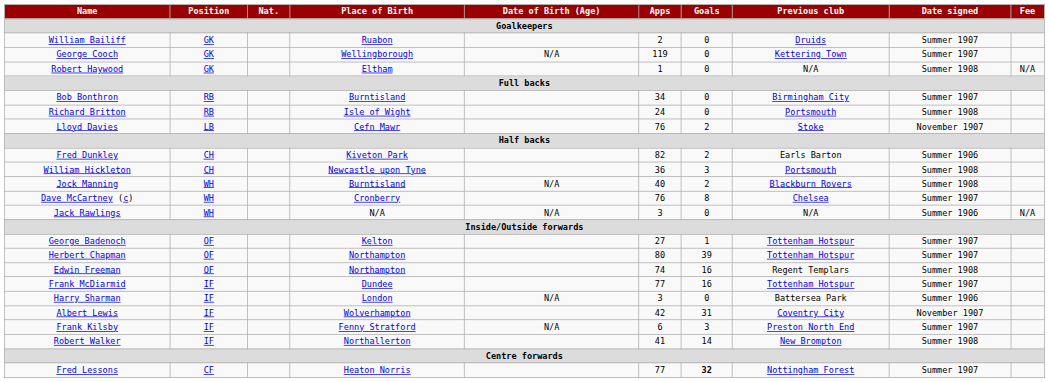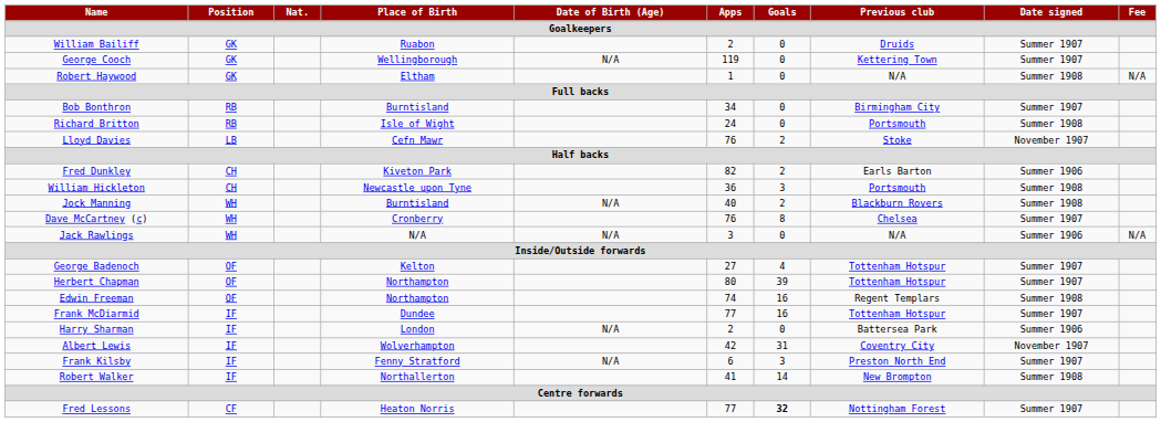 <table class="wikitable" style="text-align:center; font-size:90%; width:90%;">
 <tr>
 <th style="background:#900; color:#FFF; text-align:center;">Name</th>
 <th style="background:#900; color:#FFF; text-align:center;">Position</th>
 <th style="background:#900; color:#FFF; text-align:center;">Nat.</th>
 <th style="background:#900; color:#FFF; text-align:center;">Place of Birth</th>
 <th style="background:#900; color:#FFF; text-align:center;">Date of Birth (Age)</th>
 <th style="background:#900; color:#FFF; text-align:center;">Apps</th>
 <th style="background:#900; color:#FFF; text-align:center;">Goals</th>
 <th style="background:#900; color:#FFF; text-align:center;">Previous club</th>
 <th style="background:#900; color:#FFF; text-align:center;">Date signed</th>
 <th style="background:#900; color:#FFF; text-align:center;">Fee</th>
 </tr>
 <tr>
 <th colspan="12" style="background:#dcdcdc; text-align:center;">Goalkeepers</th>
 </tr>
 <tr>
 <td><a href='#'>William Bailiff</a></td>
 <td><a href='#'>GK</a></td>
 <td></td>
 <td><a href='#'>Ruabon</a></td>
 <td></td>
 <td>2</td>
 <td>0</td>
 <td><a href='#'>Druids</a></td>
 <td>Summer 1907</td>
 <td></td>
 </tr>
 <tr>
 <td><a href='#'>George Cooch</a></td>
 <td><a href='#'>GK</a></td>
 <td></td>
 <td><a href='#'>Wellingborough</a></td>
 <td>N/A</td>
 <td>119</td>
 <td>0</td>
 <td><a href='#'>Kettering Town</a></td>
 <td>Summer 1907</td>
 <td></td>
 </tr>
 <tr>
 <td><a href='#'>Robert Haywood</a></td>
 <td><a href='#'>GK</a></td>
 <td></td>
 <td><a href='#'>Eltham</a></td>
 <td></td>
 <td>1</td>
 <td>0</td>
 <td>N/A</td>
 <td>Summer 1908</td>
 <td>N/A</td>
 </tr>
 <tr>
 <th colspan="12" style="background:#dcdcdc; text-align:center;">Full backs</th>
 </tr>
 <tr>
 <td><a href='#'>Bob Bonthron</a></td>
 <td><a href='#'>RB</a></td>
 <td></td>
 <td><a href='#'>Burntisland</a></td>
 <td></td>
 <td>34</td>
 <td>0</td>
 <td><a href='#'>Birmingham City</a></td>
 <td>Summer 1907</td>
 <td></td>
 </tr>
 <tr>
 <td><a href='#'>Richard Britton</a></td>
 <td><a href='#'>RB</a></td>
 <td></td>
 <td><a href='#'>Isle of Wight</a></td>
 <td></td>
 <td>24</td>
 <td>0</td>
 <td><a href='#'>Portsmouth</a></td>
 <td>Summer 1908</td>
 <td></td>
 </tr>
 <tr>
 <td><a href='#'>Lloyd Davies</a></td>
 <td><a href='#'>LB</a></td>
 <td></td>
 <td><a href='#'>Cefn Mawr</a></td>
 <td></td>
 <td>76</td>
 <td>2</td>
 <td><a href='#'>Stoke</a></td>
 <td>November 1907</td>
 <td></td>
 </tr>
 <tr>
 <th colspan="12" style="background:#dcdcdc; text-align:center;">Half backs</th>
 </tr>
 <tr>
 <td><a href='#'>Fred Dunkley</a></td>
 <td><a href='#'>CH</a></td>
 <td></td>
 <td><a href='#'>Kiveton Park</a></td>
 <td></td>
 <td>82</td>
 <td>2</td>
 <td>Earls Barton</td>
 <td>Summer 1906</td>
 <td></td>
 </tr>
 <tr>
 <td><a href='#'>William Hickleton</a></td>
 <td><a href='#'>CH</a></td>
 <td></td>
 <td><a href='#'>Newcastle upon Tyne</a></td>
 <td></td>
 <td>36</td>
 <td>3</td>
 <td><a href='#'>Portsmouth</a></td>
 <td>Summer 1908</td>
 <td></td>
 </tr>
 <tr>
 <td><a href='#'>Jock Manning</a></td>
 <td><a href='#'>WH</a></td>
 <td></td>
 <td><a href='#'>Burntisland</a></td>
 <td>N/A</td>
 <td>40</td>
 <td>2</td>
 <td><a href='#'>Blackburn Rovers</a></td>
 <td>Summer 1908</td>
 <td></td>
 </tr>
 <tr>
 <td><a href='#'>Dave McCartney</a> (<a href='#'>c</a>)</td>
 <td><a href='#'>WH</a></td>
 <td></td>
 <td><a href='#'>Cronberry</a></td>
 <td></td>
 <td>76</td>
 <td>8</td>
 <td><a href='#'>Chelsea</a></td>
 <td>Summer 1907</td>
 <td></td>
 </tr>
 <tr>
 <td><a href='#'>Jack Rawlings</a></td>
 <td><a href='#'>WH</a></td>
 <td></td>
 <td>N/A</td>
 <td>N/A</td>
 <td>3</td>
 <td>0</td>
 <td>N/A</td>
 <td>Summer 1906</td>
 <td>N/A</td>
 </tr>
 <tr>
 <th colspan="12" style="background:#dcdcdc; text-align:center;">Inside/Outside forwards</th>
 </tr>
 <tr>
 <td><a href='#'>George Badenoch</a></td>
 <td><a href='#'>OF</a></td>
 <td></td>
 <td><a href='#'>Kelton</a></td>
 <td></td>
 <td>27</td>
-<td>1</td>
+<td>4</td>
 <td><a href='#'>Tottenham Hotspur</a></td>
 <td>Summer 1907</td>
 <td></td>
 </tr>
 <tr>
 <td><a href='#'>Herbert Chapman</a></td>
 <td><a href='#'>OF</a></td>
 <td></td>
 <td><a href='#'>Northampton</a></td>
 <td></td>
 <td>80</td>
 <td>39</td>
 <td><a href='#'>Tottenham Hotspur</a></td>
 <td>Summer 1907</td>
 <td></td>
 </tr>
 <tr>
 <td><a href='#'>Edwin Freeman</a></td>
 <td><a href='#'>OF</a></td>
 <td></td>
 <td><a href='#'>Northampton</a></td>
 <td></td>
 <td>74</td>
 <td>16</td>
 <td>Regent Templars</td>
 <td>Summer 1908</td>
 <td></td>
 </tr>
 <tr>
 <td><a href='#'>Frank McDiarmid</a></td>
 <td><a href='#'>IF</a></td>
 <td></td>
 <td><a href='#'>Dundee</a></td>
 <td></td>
 <td>77</td>
 <td>16</td>
 <td><a href='#'>Tottenham Hotspur</a></td>
 <td>Summer 1907</td>
 <td></td>
 </tr>
 <tr>
 <td><a href='#'>Harry Sharman</a></td>
 <td><a href='#'>IF</a></td>
 <td></td>
 <td><a href='#'>London</a></td>
 <td>N/A</td>
-<td>3</td>
+<td>2</td>
 <td>0</td>
 <td>Battersea Park</td>
 <td>Summer 1906</td>
 <td></td>
 </tr>
 <tr>
 <td><a href='#'>Albert Lewis</a></td>
 <td><a href='#'>IF</a></td>
 <td></td>
 <td><a href='#'>Wolverhampton</a></td>
 <td></td>
 <td>42</td>
 <td>31</td>
 <td><a href='#'>Coventry City</a></td>
 <td>November 1907</td>
 <td></td>
 </tr>
 <tr>
 <td><a href='#'>Frank Kilsby</a></td>
 <td><a href='#'>IF</a></td>
 <td></td>
 <td><a href='#'>Fenny Stratford</a></td>
 <td>N/A</td>
 <td>6</td>
 <td>3</td>
 <td><a href='#'>Preston North End</a></td>
 <td>Summer 1907</td>
 <td></td>
 </tr>
 <tr>
 <td><a href='#'>Robert Walker</a></td>
 <td><a href='#'>IF</a></td>
 <td></td>
 <td><a href='#'>Northallerton</a></td>
 <td></td>
 <td>41</td>
 <td>14</td>
 <td><a href='#'>New Brompton</a></td>
 <td>Summer 1908</td>
 <td></td>
 </tr>
 <tr>
 <th colspan="12" style="background:#dcdcdc; text-align:center;">Centre forwards</th>
 </tr>
 <tr>
 <td><a href='#'>Fred Lessons</a></td>
 <td><a href='#'>CF</a></td>
 <td></td>
 <td><a href='#'>Heaton Norris</a></td>
 <td></td>
 <td>77</td>
 <td><strong>32</strong></td>
 <td><a href='#'>Nottingham Forest</a></td>
 <td>Summer 1907</td>
 <td></td>
 </tr>
 </table>
